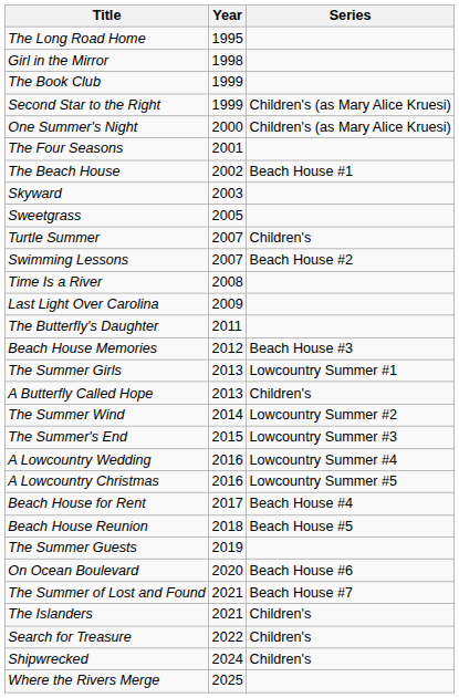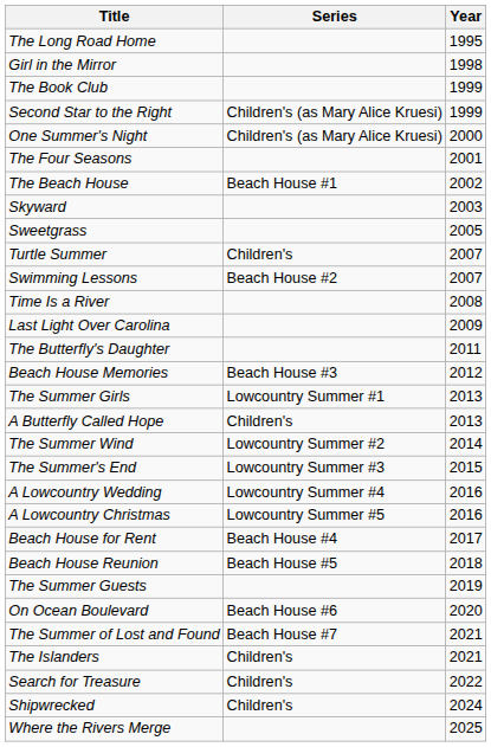 <table class="wikitable sortable">
 <tr>
 <th>Title</th>
+<th>Series</th>
 <th>Year</th>
-<th>Series</th>
 </tr>
 <tr>
 <td><em>The Long Road Home</em></td>
+<td></td>
 <td>1995</td>
-<td></td>
 </tr>
 <tr>
 <td><em>Girl in the Mirror</em></td>
+<td></td>
 <td>1998</td>
-<td></td>
 </tr>
 <tr>
 <td><em>The Book Club</em></td>
+<td></td>
 <td>1999</td>
-<td></td>
 </tr>
 <tr>
 <td><em>Second Star to the Right</em></td>
+<td>Children's (as Mary Alice Kruesi)</td>
 <td>1999</td>
-<td>Children's (as Mary Alice Kruesi)</td>
 </tr>
 <tr>
 <td><em>One Summer's Night</em></td>
+<td>Children's (as Mary Alice Kruesi)</td>
 <td>2000</td>
-<td>Children's (as Mary Alice Kruesi)</td>
 </tr>
 <tr>
 <td><em>The Four Seasons</em></td>
+<td></td>
 <td>2001</td>
-<td></td>
 </tr>
 <tr>
 <td><em>The Beach House</em></td>
+<td>Beach House #1</td>
 <td>2002</td>
-<td>Beach House #1</td>
 </tr>
 <tr>
 <td><em>Skyward</em></td>
+<td></td>
 <td>2003</td>
-<td></td>
 </tr>
 <tr>
 <td><em>Sweetgrass</em></td>
+<td></td>
 <td>2005</td>
-<td></td>
 </tr>
 <tr>
 <td><em>Turtle Summer</em></td>
+<td>Children's</td>
 <td>2007</td>
-<td>Children's</td>
 </tr>
 <tr>
 <td><em>Swimming Lessons</em></td>
+<td>Beach House #2</td>
 <td>2007</td>
-<td>Beach House #2</td>
 </tr>
 <tr>
 <td><em>Time Is a River</em></td>
+<td></td>
 <td>2008</td>
-<td></td>
 </tr>
 <tr>
 <td><em>Last Light Over Carolina</em></td>
+<td></td>
 <td>2009</td>
-<td></td>
 </tr>
 <tr>
 <td><em>The Butterfly's Daughter</em></td>
+<td></td>
 <td>2011</td>
-<td></td>
 </tr>
 <tr>
 <td><em>Beach House Memories</em></td>
+<td>Beach House #3</td>
 <td>2012</td>
-<td>Beach House #3</td>
 </tr>
 <tr>
 <td><em>The Summer Girls</em></td>
+<td>Lowcountry Summer #1</td>
 <td>2013</td>
-<td>Lowcountry Summer #1</td>
 </tr>
 <tr>
 <td><em>A Butterfly Called Hope</em></td>
+<td>Children's</td>
 <td>2013</td>
-<td>Children's</td>
 </tr>
 <tr>
 <td><em>The Summer Wind</em></td>
+<td>Lowcountry Summer #2</td>
 <td>2014</td>
-<td>Lowcountry Summer #2</td>
 </tr>
 <tr>
 <td><em>The Summer's End</em></td>
+<td>Lowcountry Summer #3</td>
 <td>2015</td>
-<td>Lowcountry Summer #3</td>
 </tr>
 <tr>
 <td><em>A Lowcountry Wedding</em></td>
+<td>Lowcountry Summer #4</td>
 <td>2016</td>
-<td>Lowcountry Summer #4</td>
 </tr>
 <tr>
 <td><em>A Lowcountry Christmas</em></td>
+<td>Lowcountry Summer #5</td>
 <td>2016</td>
-<td>Lowcountry Summer #5</td>
 </tr>
 <tr>
 <td><em>Beach House for Rent</em></td>
+<td>Beach House #4</td>
 <td>2017</td>
-<td>Beach House #4</td>
 </tr>
 <tr>
 <td><em>Beach House Reunion</em></td>
+<td>Beach House #5</td>
 <td>2018</td>
-<td>Beach House #5</td>
 </tr>
 <tr>
 <td><em>The Summer Guests</em></td>
+<td></td>
 <td>2019</td>
-<td></td>
 </tr>
 <tr>
 <td><em>On Ocean Boulevard</em></td>
+<td>Beach House #6</td>
 <td>2020</td>
-<td>Beach House #6</td>
 </tr>
 <tr>
 <td><em>The Summer of Lost and Found</em></td>
+<td>Beach House #7</td>
 <td>2021</td>
-<td>Beach House #7</td>
 </tr>
 <tr>
 <td><em>The Islanders</em></td>
+<td>Children's</td>
 <td>2021</td>
-<td>Children's</td>
 </tr>
 <tr>
 <td><em>Search for Treasure</em></td>
+<td>Children's</td>
 <td>2022</td>
-<td>Children's</td>
 </tr>
 <tr>
 <td><em>Shipwrecked</em></td>
+<td>Children's</td>
 <td>2024</td>
-<td>Children's</td>
 </tr>
 <tr>
 <td><em>Where the Rivers Merge</em></td>
+<td></td>
 <td>2025</td>
-<td></td>
 </tr>
 </table>
